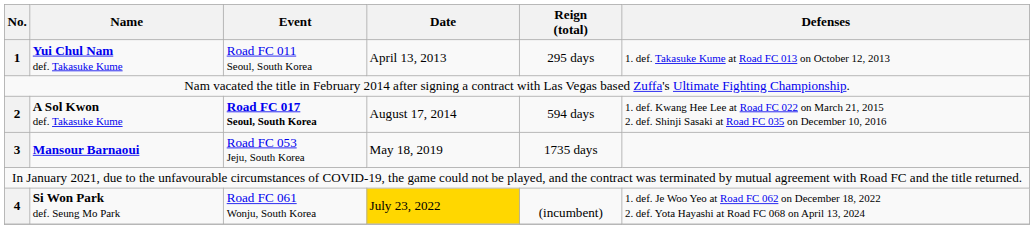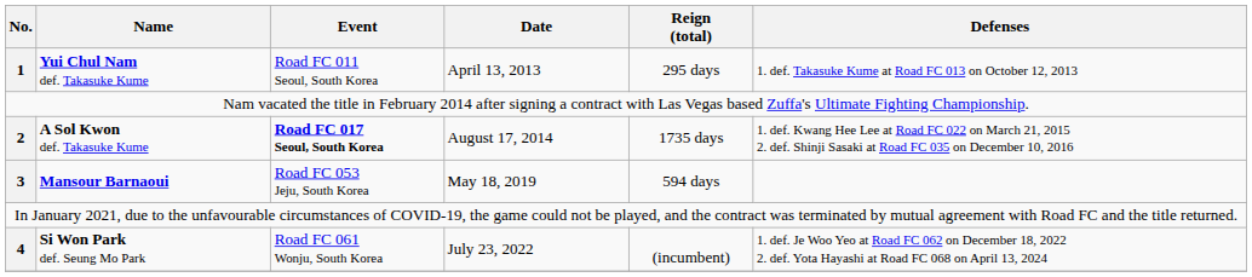 <table class="wikitable" style="width:99%;">
 <tr>
 <th style="width:2%;">No.</th>
 <th style="width:19%;">Name</th>
 <th style="width:14%;">Event</th>
 <th style="width:15%;">Date</th>
 <th style="width:10%;">Reign<br>(total)</th>
 <th style="width:40%;">Defenses</th>
 </tr>
 <tr>
 <th>1</th>
 <td> <strong><a href='#'>Yui Chul Nam</a></strong><br><small>def. <a href='#'>Takasuke Kume</a></small></td>
 <td><a href='#'>Road FC 011</a><br><small>Seoul, South Korea</small></td>
 <td>April 13, 2013</td>
 <td style="text-align:center;">295 days<br></td>
 <td><small>1. def. <a href='#'>Takasuke Kume</a> at <a href='#'>Road FC 013</a> on October 12, 2013</small></td>
 </tr>
 <tr>
 <td style="text-align:center;" colspan="6">Nam vacated the title in February 2014 after signing a contract with Las Vegas based <a href='#'>Zuffa</a>'s <a href='#'>Ultimate Fighting Championship</a>.</td>
 </tr>
 <tr>
 <th>2</th>
 <td> <strong>A Sol Kwon</strong><br><small>def. <a href='#'>Takasuke Kume</a></small></td>
 <td><strong><a href='#'>Road FC 017</a><br><small>Seoul, South Korea</small></strong></td>
 <td>August 17, 2014</td>
-<td style="text-align:center;">594 days<br></td>
+<td style="text-align:center;">1735 days<br></td>
 <td><small>1. def. Kwang Hee Lee at <a href='#'>Road FC 022</a> on March 21, 2015</small><small><br>2. def. Shinji Sasaki at <a href='#'>Road FC 035</a> on December 10, 2016</small></td>
 </tr>
 <tr>
 <th>3</th>
 <td> <strong><a href='#'>Mansour Barnaoui</a></strong></td>
 <td><a href='#'>Road FC 053</a><br><small>Jeju, South Korea</small></td>
 <td>May 18, 2019</td>
-<td style="text-align:center;">1735 days<br></td>
+<td style="text-align:center;">594 days<br></td>
 <td></td>
 </tr>
 <tr>
 <td style="text-align:center;" colspan="6">In January 2021, due to the unfavourable circumstances of COVID-19, the game could not be played, and the contract was terminated by mutual agreement with Road FC and the title returned.</td>
 </tr>
 <tr>
 <th>4</th>
 <td> <strong>Si Won Park</strong><br><small>def. Seung Mo Park</small></td>
 <td><a href='#'>Road FC 061</a><br><small>Wonju, South Korea</small></td>
-<td style="background: gold;">July 23, 2022</td>
+<td>July 23, 2022</td>
 <td style="text-align:center;"><br>(incumbent)</td>
 <td><small>1. def. Je Woo Yeo at <a href='#'>Road FC 062</a> on December 18, 2022</small> <br><small>2. def. Yota Hayashi at Road FC 068 on April 13, 2024</small></td>
 </tr>
 <tr>
 </tr>
 </table>
